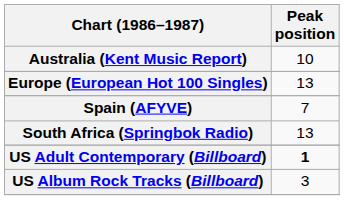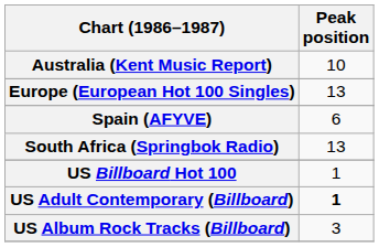 <table class="wikitable sortable plainrowheaders">
 <tr>
 <th>Chart (1986–1987)</th>
 <th>Peak<br>position</th>
 </tr>
 <tr>
 <th scope="row">Australia (<a href='#'>Kent Music Report</a>)</th>
 <td align="center">10</td>
 </tr>
 <tr>
 </tr>
 <tr>
 </tr>
 <tr>
 <th scope="row">Europe (<a href='#'>European Hot 100 Singles</a>)</th>
 <td align="center">13</td>
 </tr>
 <tr>
 </tr>
 <tr>
 </tr>
 <tr>
 </tr>
 <tr>
 </tr>
 <tr>
 <th scope="row">Spain (<a href='#'>AFYVE</a>)</th>
-<td align="center">7</td>
+<td align="center">6</td>
 </tr>
 <tr>
 <th scope="row">South Africa (<a href='#'>Springbok Radio</a>)</th>
 <td align="center">13</td>
 </tr>
 <tr>
 </tr>
 <tr>
+</tr>
+<tr>
+<th scope="row">US <a href='#'><em>Billboard</em> Hot 100</a></th>
+<td align="center">1</td>
 </tr>
 <tr>
 <th scope="row">US <a href='#'>Adult Contemporary</a> (<em><a href='#'>Billboard</a></em>)</th>
 <td align="center"><strong>1</strong></td>
 </tr>
 <tr>
 <th scope="row">US <a href='#'>Album Rock Tracks</a> (<em><a href='#'>Billboard</a></em>)</th>
 <td align="center">3</td>
 </tr>
 <tr>
 </tr>
 </table>
